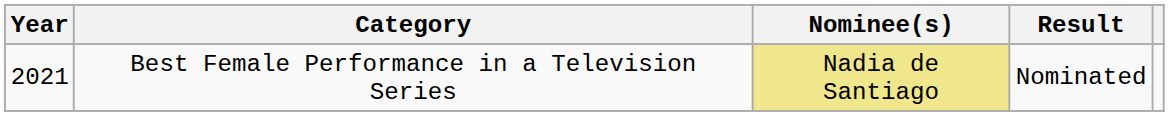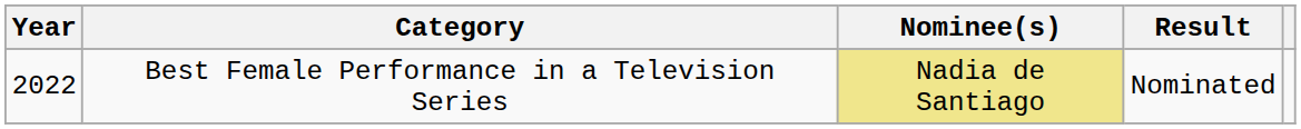 <table class="wikitable" style="width:100%; text-align:center;">
 <tr>
 <th>Year</th>
 <th>Category</th>
 <th>Nominee(s)</th>
 <th>Result</th>
 <th></th>
 </tr>
 <tr>
-<td>2021</td>
+<td>2022</td>
 <td>Best Female Performance in a Television Series</td>
 <td style="background: khaki;">Nadia de Santiago</td>
 <td>Nominated</td>
 <td></td>
 </tr>
 </table>
